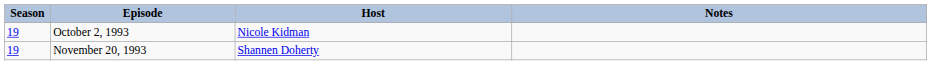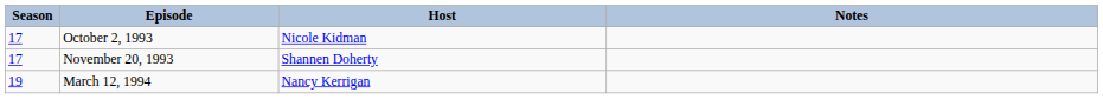 <table class="wikitable" style="width:100%;">
 <tr>
 <th style="background:#B0C4DE;" width="5%">Season</th>
 <th style="background:#B0C4DE;" width="20%">Episode</th>
 <th style="background:#B0C4DE;" width="30%">Host</th>
 <th style="background:#B0C4DE;" width="45%">Notes</th>
 </tr>
 <tr>
-<td><a href='#'>19</a></td>
+<td><a href='#'>17</a></td>
 <td>October 2, 1993</td>
 <td><a href='#'>Nicole Kidman</a></td>
 <td></td>
 </tr>
 <tr>
-<td><a href='#'>19</a></td>
+<td><a href='#'>17</a></td>
 <td>November 20, 1993</td>
 <td><a href='#'>Shannen Doherty</a></td>
 <td></td>
 </tr>
+<tr>
+<td><a href='#'>19</a></td>
+<td>March 12, 1994</td>
+<td><a href='#'>Nancy Kerrigan</a></td>
+<td></td>
+</tr>
 </table>
